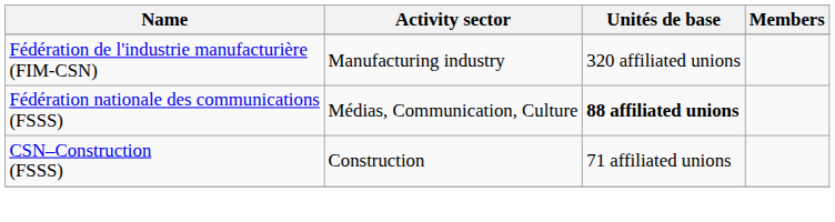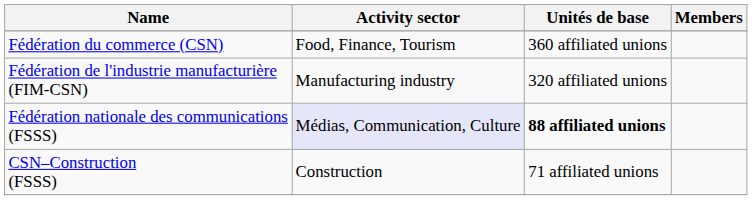 <table class="wikitable sortable">
 <tr style="background:#ececec;">
 <th>Name</th>
 <th>Activity sector</th>
 <th>Unités de base</th>
 <th>Members</th>
 </tr>
 <tr>
 </tr>
 <tr>
+<td><a href='#'>Fédération du commerce (CSN)</a></td>
+<td>Food, Finance, Tourism</td>
+<td>360 affiliated unions</td>
+<td align="center"></td>
+</tr>
+<tr>
 <td><a href='#'>Fédération de l'industrie manufacturière</a><br>(FIM-CSN)</td>
 <td>Manufacturing industry</td>
 <td>320 affiliated unions</td>
 <td align="center"></td>
 </tr>
 <tr>
 <td><a href='#'>Fédération nationale des communications</a><br>(FSSS)</td>
-<td>Médias, Communication, Culture</td>
+<td style="background: lavender;">Médias, Communication, Culture</td>
 <td><strong>88 affiliated unions</strong></td>
 <td align="center"></td>
 </tr>
 <tr>
 <td><a href='#'>CSN–Construction</a><br>(FSSS)</td>
 <td>Construction</td>
 <td>71 affiliated unions</td>
 <td align="center"></td>
 </tr>
 <tr>
 </tr>
 </table>
